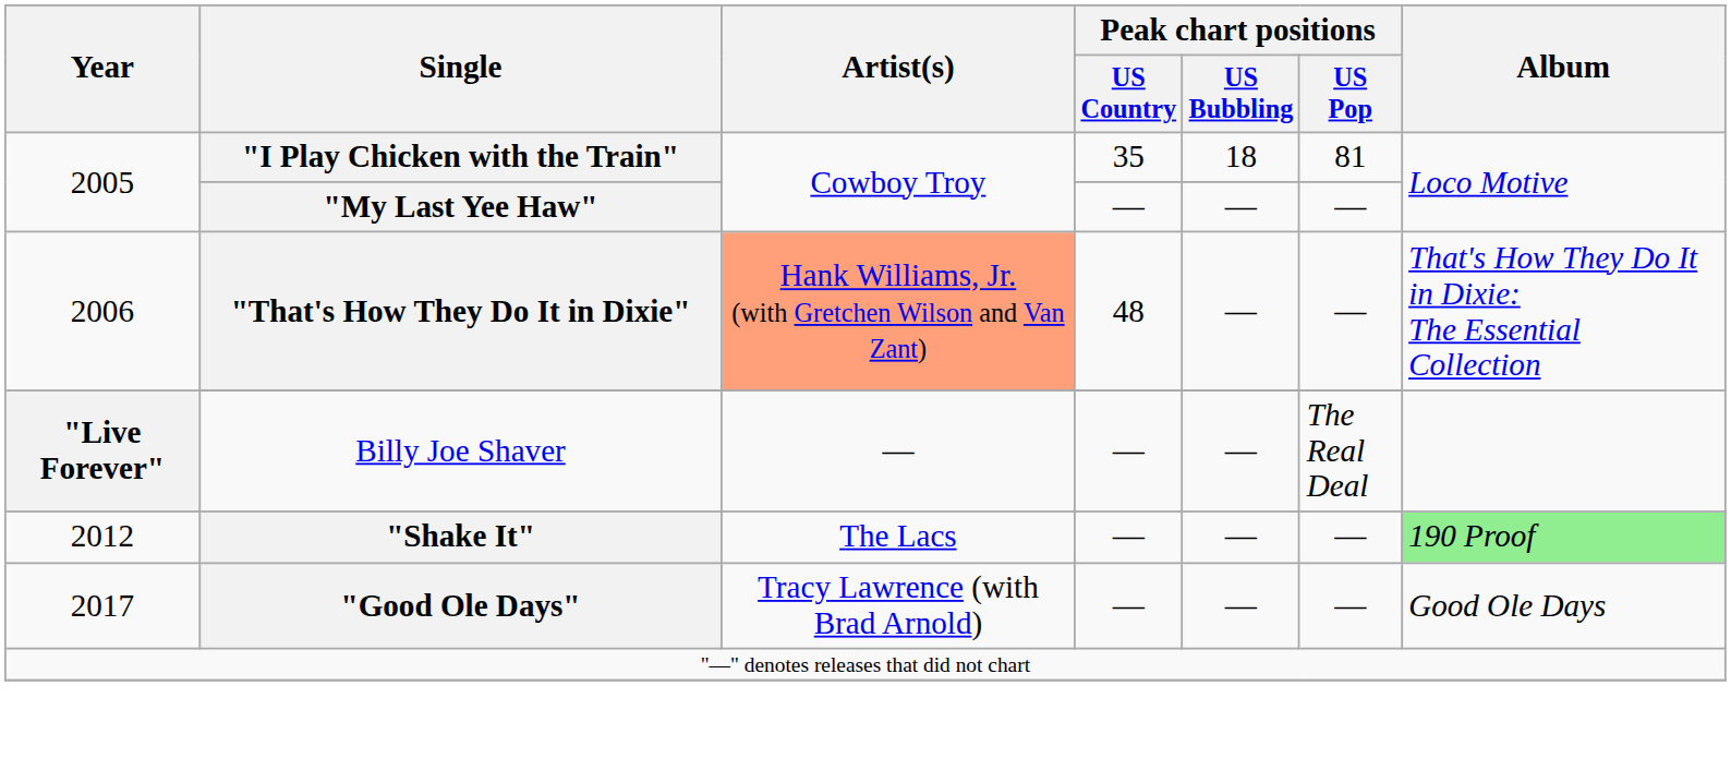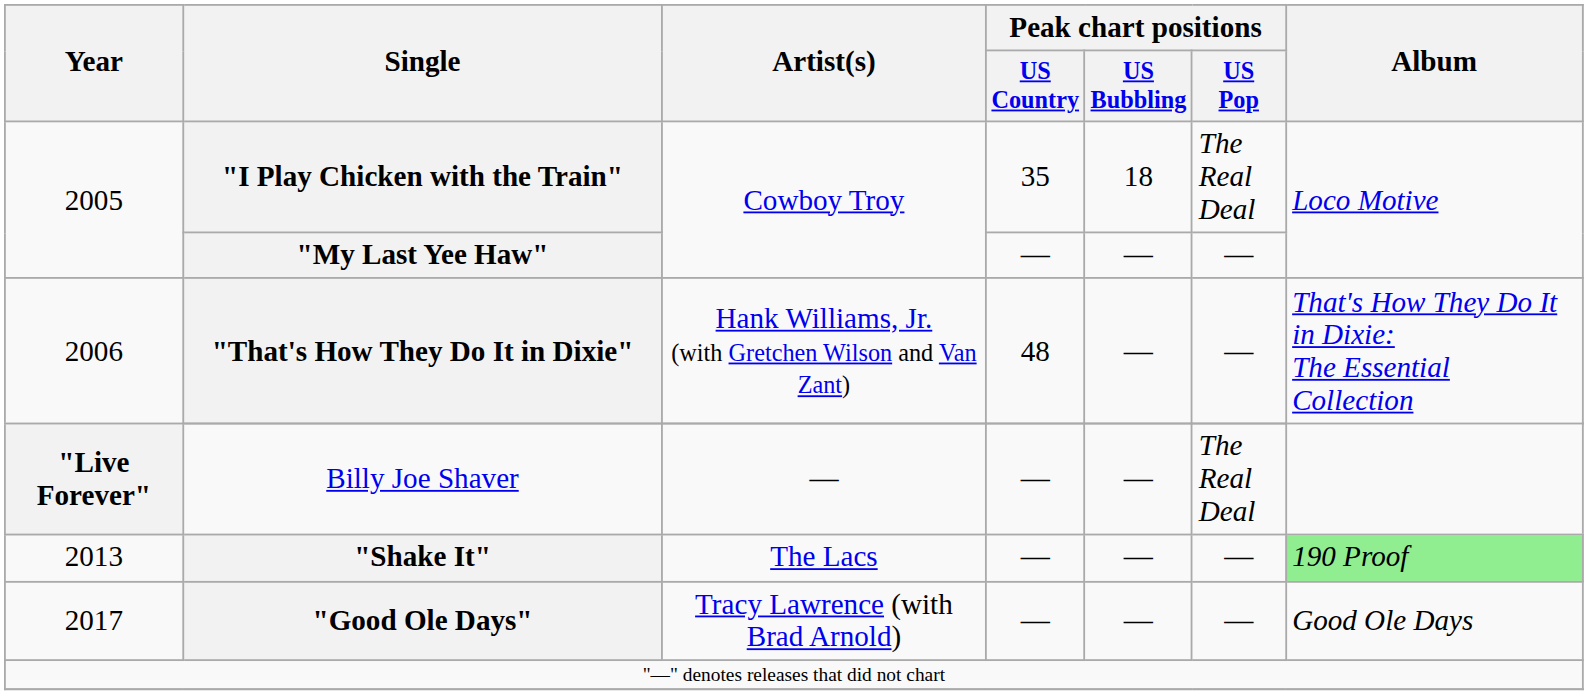 <table class="wikitable plainrowheaders" style="text-align:center;">
 <tr>
 <th rowspan="2">Year</th>
 <th rowspan="2" style="width:16em;">Single</th>
 <th rowspan="2">Artist(s)</th>
 <th colspan="3">Peak chart positions</th>
 <th rowspan="2">Album</th>
 </tr>
 <tr style="font-size:smaller;">
 <th width="45"><a href='#'>US Country</a><br></th>
 <th width="45"><a href='#'>US Bubbling</a></th>
 <th width="45"><a href='#'>US<br>Pop</a></th>
 </tr>
 <tr>
 <td rowspan="2">2005</td>
 <th scope="row">"I Play Chicken with the Train"</th>
 <td rowspan="2"><a href='#'>Cowboy Troy</a></td>
 <td>35</td>
 <td>18</td>
-<td>81</td>
+<td align="left"><em>The Real Deal</em><br></td>
 <td align="left" rowspan="2"><em><a href='#'>Loco Motive</a></em></td>
 </tr>
 <tr>
 <th scope="row">"My Last Yee Haw"</th>
 <td>—</td>
 <td>—</td>
 <td>—</td>
 </tr>
 <tr>
 <td rowspan="2">2006</td>
 <th scope="row">"That's How They Do It in Dixie"</th>
-<td style="background: lightsalmon;"><a href='#'>Hank Williams, Jr.</a><br><small>(with <a href='#'>Gretchen Wilson</a> and <a href='#'>Van Zant</a>)</small></td>
+<td><a href='#'>Hank Williams, Jr.</a><br><small>(with <a href='#'>Gretchen Wilson</a> and <a href='#'>Van Zant</a>)</small></td>
 <td>48</td>
 <td>—</td>
 <td>—</td>
 <td align="left"><em><a href='#'>That's How They Do It in Dixie:<br>The Essential Collection</a></em></td>
 </tr>
 <tr>
 </tr>
 <tr>
 <th scope="row">"Live Forever"</th>
 <td><a href='#'>Billy Joe Shaver</a><br></td>
 <td>—</td>
 <td>—</td>
 <td>—</td>
 <td align="left"><em>The Real Deal</em><br></td>
 </tr>
 <tr>
-<td>2012</td>
+<td>2013</td>
 <th scope="row">"Shake It"</th>
 <td><a href='#'>The Lacs</a></td>
 <td>—</td>
 <td>—</td>
 <td>—</td>
 <td align="left" style="background: lightgreen;"><em>190 Proof</em></td>
 </tr>
 <tr>
 <td>2017</td>
 <th scope="row">"Good Ole Days"</th>
 <td><a href='#'>Tracy Lawrence</a> (with <a href='#'>Brad Arnold</a>)</td>
 <td>—</td>
 <td>—</td>
 <td>—</td>
 <td align="left"><em>Good Ole Days</em></td>
 </tr>
 <tr>
 <td colspan="10" style="font-size:8pt">"—" denotes releases that did not chart</td>
 </tr>
 <tr>
 </tr>
 </table>
